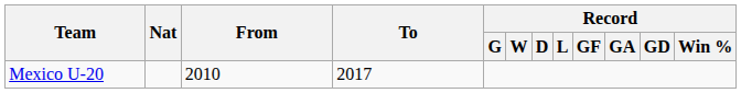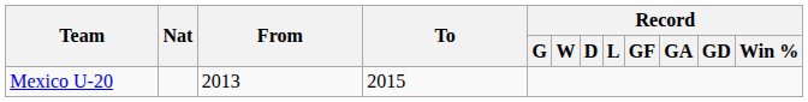 <table class="wikitable" style="text-align: center">
 <tr>
 <th rowspan="2" style="width:120px;">Team</th>
 <th rowspan="2" style="width:10px;">Nat</th>
 <th rowspan="2" style="width:130px;">From</th>
 <th rowspan="2" style="width:130px;">To</th>
 <th colspan="8">Record</th>
 </tr>
 <tr>
 <th>G</th>
 <th>W</th>
 <th>D</th>
 <th>L</th>
 <th>GF</th>
 <th>GA</th>
 <th>GD</th>
 <th>Win %</th>
 </tr>
 <tr>
 <td style="text-align:left;"><a href='#'>Mexico U-20</a></td>
 <td></td>
-<td style="text-align:left;">2010</td>
-<td align="left">2017<br></td>
+<td style="text-align:left;">2013</td>
+<td align="left">2015<br></td>
 </tr>
 </table>
